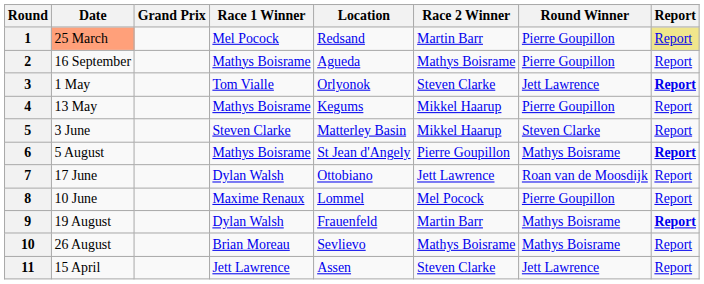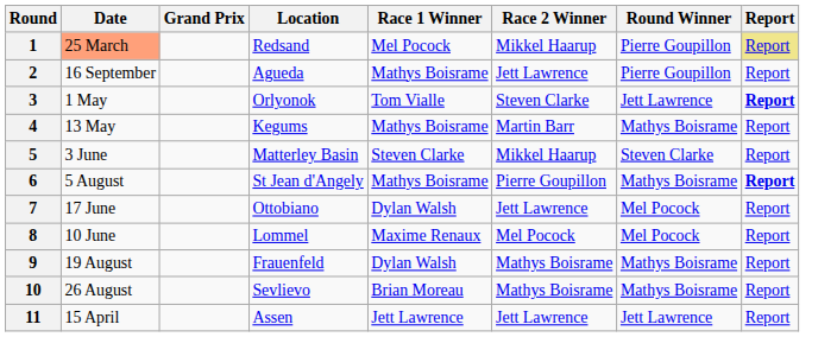 <table class="wikitable" style="font-size: 85%;">
 <tr>
 <th>Round</th>
 <th>Date</th>
 <th>Grand Prix</th>
+<th>Location</th>
 <th>Race 1 Winner</th>
-<th>Location</th>
 <th>Race 2 Winner</th>
 <th>Round Winner</th>
 <th>Report</th>
 </tr>
 <tr>
 <th>1</th>
 <td style="background: lightsalmon;">25 March</td>
 <td></td>
+<td><a href='#'>Redsand</a></td>
 <td> <a href='#'>Mel Pocock</a></td>
-<td><a href='#'>Redsand</a></td>
-<td> <a href='#'>Martin Barr</a></td>
+<td> <a href='#'>Mikkel Haarup</a></td>
 <td> <a href='#'>Pierre Goupillon</a></td>
 <td style="background: khaki;"><a href='#'>Report</a></td>
 </tr>
 <tr>
 <th>2</th>
 <td>16 September</td>
 <td></td>
-<td> <a href='#'>Mathys Boisrame</a></td>
 <td><a href='#'>Agueda</a></td>
 <td> <a href='#'>Mathys Boisrame</a></td>
+<td> <a href='#'>Jett Lawrence</a></td>
 <td> <a href='#'>Pierre Goupillon</a></td>
 <td><a href='#'>Report</a></td>
 </tr>
 <tr>
 <th>3</th>
 <td>1 May</td>
 <td></td>
+<td><a href='#'>Orlyonok</a></td>
 <td> <a href='#'>Tom Vialle</a></td>
-<td><a href='#'>Orlyonok</a></td>
 <td> <a href='#'>Steven Clarke</a></td>
 <td> <a href='#'>Jett Lawrence</a></td>
 <td><strong><a href='#'>Report</a></strong></td>
 </tr>
 <tr>
 <th>4</th>
 <td>13 May</td>
 <td></td>
+<td><a href='#'>Kegums</a></td>
 <td> <a href='#'>Mathys Boisrame</a></td>
-<td><a href='#'>Kegums</a></td>
-<td> <a href='#'>Mikkel Haarup</a></td>
-<td> <a href='#'>Pierre Goupillon</a></td>
+<td> <a href='#'>Martin Barr</a></td>
+<td> <a href='#'>Mathys Boisrame</a></td>
 <td><a href='#'>Report</a></td>
 </tr>
 <tr>
 <th>5</th>
 <td>3 June</td>
 <td></td>
+<td><a href='#'>Matterley Basin</a></td>
 <td> <a href='#'>Steven Clarke</a></td>
-<td><a href='#'>Matterley Basin</a></td>
 <td> <a href='#'>Mikkel Haarup</a></td>
 <td> <a href='#'>Steven Clarke</a></td>
 <td><a href='#'>Report</a></td>
 </tr>
 <tr>
 <th>6</th>
 <td>5 August</td>
 <td></td>
+<td><a href='#'>St Jean d'Angely</a></td>
 <td> <a href='#'>Mathys Boisrame</a></td>
-<td><a href='#'>St Jean d'Angely</a></td>
 <td> <a href='#'>Pierre Goupillon</a></td>
 <td> <a href='#'>Mathys Boisrame</a></td>
 <td><strong><a href='#'>Report</a></strong></td>
 </tr>
 <tr>
 <th>7</th>
 <td>17 June</td>
 <td></td>
+<td><a href='#'>Ottobiano</a></td>
 <td> <a href='#'>Dylan Walsh</a></td>
-<td><a href='#'>Ottobiano</a></td>
 <td> <a href='#'>Jett Lawrence</a></td>
-<td> <a href='#'>Roan van de Moosdijk</a></td>
+<td> <a href='#'>Mel Pocock</a></td>
 <td><a href='#'>Report</a></td>
 </tr>
 <tr>
 <th>8</th>
 <td>10 June</td>
 <td></td>
+<td><a href='#'>Lommel</a></td>
 <td> <a href='#'>Maxime Renaux</a></td>
-<td><a href='#'>Lommel</a></td>
 <td> <a href='#'>Mel Pocock</a></td>
-<td> <a href='#'>Pierre Goupillon</a></td>
+<td> <a href='#'>Mel Pocock</a></td>
 <td><a href='#'>Report</a></td>
 </tr>
 <tr>
 <th>9</th>
 <td>19 August</td>
 <td></td>
+<td><a href='#'>Frauenfeld</a></td>
 <td> <a href='#'>Dylan Walsh</a></td>
-<td><a href='#'>Frauenfeld</a></td>
-<td> <a href='#'>Martin Barr</a></td>
 <td> <a href='#'>Mathys Boisrame</a></td>
-<td><strong><a href='#'>Report</a></strong></td>
+<td> <a href='#'>Mathys Boisrame</a></td>
+<td><a href='#'>Report</a></td>
 </tr>
 <tr>
 <th>10</th>
 <td>26 August</td>
 <td></td>
+<td><a href='#'>Sevlievo</a></td>
 <td> <a href='#'>Brian Moreau</a></td>
-<td><a href='#'>Sevlievo</a></td>
 <td> <a href='#'>Mathys Boisrame</a></td>
 <td> <a href='#'>Mathys Boisrame</a></td>
 <td><a href='#'>Report</a></td>
 </tr>
 <tr>
 <th>11</th>
 <td>15 April</td>
 <td></td>
+<td><a href='#'>Assen</a></td>
 <td> <a href='#'>Jett Lawrence</a></td>
-<td><a href='#'>Assen</a></td>
-<td> <a href='#'>Steven Clarke</a></td>
+<td> <a href='#'>Jett Lawrence</a></td>
 <td> <a href='#'>Jett Lawrence</a></td>
 <td><a href='#'>Report</a></td>
 </tr>
 </table>
